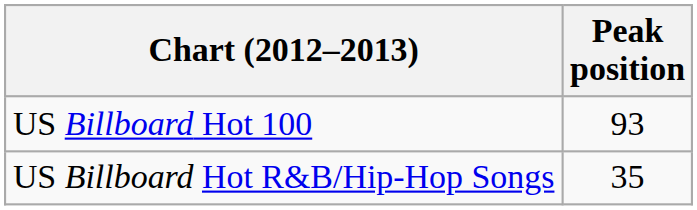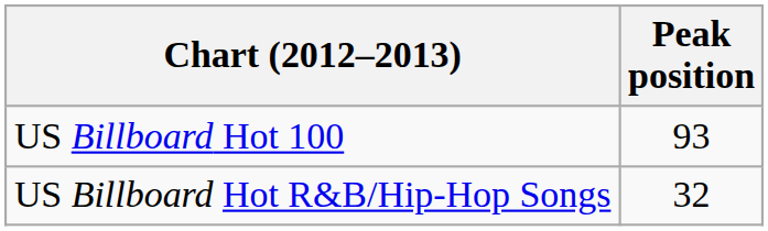 <table class="wikitable sortable">
 <tr>
 <th>Chart (2012–2013)</th>
 <th>Peak<br>position</th>
 </tr>
 <tr>
 <td>US <a href='#'><em>Billboard</em> Hot 100</a></td>
 <td style="text-align:center;">93</td>
 </tr>
 <tr>
 <td>US <em>Billboard</em> <a href='#'>Hot R&B/Hip-Hop Songs</a></td>
-<td style="text-align:center;">35</td>
+<td style="text-align:center;">32</td>
 </tr>
 </table>
